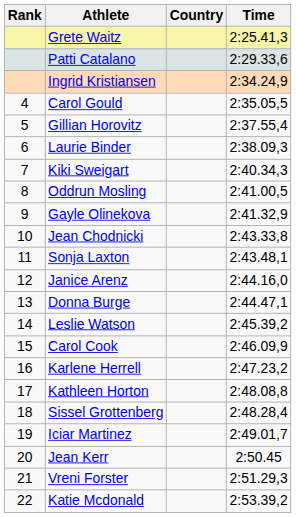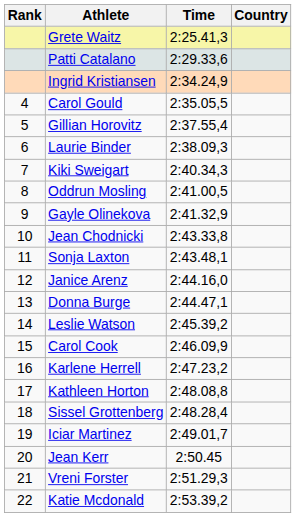 <table class="wikitable" style="text-align:left;">
 <tr>
 <th>Rank</th>
 <th>Athlete</th>
+<th>Time</th>
 <th>Country</th>
-<th>Time</th>
 </tr>
 <tr bgcolor="#F7F6A8">
 <td align=center></td>
 <td><a href='#'>Grete Waitz</a></td>
+<td align="center">2:25.41,3</td>
 <td></td>
-<td align="center">2:25.41,3</td>
 </tr>
 <tr bgcolor="#DCE5E5">
 <td align=center></td>
 <td><a href='#'>Patti Catalano</a></td>
+<td align="center">2:29.33,6</td>
 <td></td>
-<td align="center">2:29.33,6</td>
 </tr>
 <tr bgcolor="#FFDAB9">
 <td align=center></td>
 <td><a href='#'>Ingrid Kristiansen</a></td>
+<td align="center">2:34.24,9</td>
 <td></td>
-<td align="center">2:34.24,9</td>
 </tr>
 <tr>
 <td align=center>4</td>
 <td><a href='#'>Carol Gould</a></td>
+<td align="center">2:35.05,5</td>
 <td></td>
-<td align="center">2:35.05,5</td>
 </tr>
 <tr>
 <td align=center>5</td>
 <td><a href='#'>Gillian Horovitz</a></td>
+<td align="center">2:37.55,4</td>
 <td></td>
-<td align="center">2:37.55,4</td>
 </tr>
 <tr>
 <td align=center>6</td>
 <td><a href='#'>Laurie Binder</a></td>
+<td align="center">2:38.09,3</td>
 <td></td>
-<td align="center">2:38.09,3</td>
 </tr>
 <tr>
 <td align=center>7</td>
 <td><a href='#'>Kiki Sweigart</a></td>
+<td align="center">2:40.34,3</td>
 <td></td>
-<td align="center">2:40.34,3</td>
 </tr>
 <tr>
 <td align=center>8</td>
 <td><a href='#'>Oddrun Mosling</a></td>
+<td align="center">2:41.00,5</td>
 <td></td>
-<td align="center">2:41.00,5</td>
 </tr>
 <tr>
 <td align=center>9</td>
 <td><a href='#'>Gayle Olinekova</a></td>
+<td align="center">2:41.32,9</td>
 <td></td>
-<td align="center">2:41.32,9</td>
 </tr>
 <tr>
 <td align=center>10</td>
 <td><a href='#'>Jean Chodnicki</a></td>
+<td align="center">2:43.33,8</td>
 <td></td>
-<td align="center">2:43.33,8</td>
 </tr>
 <tr>
 <td align=center>11</td>
 <td><a href='#'>Sonja Laxton</a></td>
+<td align="center">2:43.48,1</td>
 <td></td>
-<td align="center">2:43.48,1</td>
 </tr>
 <tr>
 <td align=center>12</td>
 <td><a href='#'>Janice Arenz</a></td>
+<td align="center">2:44.16,0</td>
 <td></td>
-<td align="center">2:44.16,0</td>
 </tr>
 <tr>
 <td align=center>13</td>
 <td><a href='#'>Donna Burge</a></td>
+<td align="center">2:44.47,1</td>
 <td></td>
-<td align="center">2:44.47,1</td>
 </tr>
 <tr>
 <td align=center>14</td>
 <td><a href='#'>Leslie Watson</a></td>
+<td align="center">2:45.39,2</td>
 <td></td>
-<td align="center">2:45.39,2</td>
 </tr>
 <tr>
 <td align=center>15</td>
 <td><a href='#'>Carol Cook</a></td>
+<td align="center">2:46.09,9</td>
 <td></td>
-<td align="center">2:46.09,9</td>
 </tr>
 <tr>
 <td align=center>16</td>
 <td><a href='#'>Karlene Herrell</a></td>
+<td align="center">2:47.23,2</td>
 <td></td>
-<td align="center">2:47.23,2</td>
 </tr>
 <tr>
 <td align=center>17</td>
 <td><a href='#'>Kathleen Horton</a></td>
+<td align="center">2:48.08,8</td>
 <td></td>
-<td align="center">2:48.08,8</td>
 </tr>
 <tr>
 <td align=center>18</td>
 <td><a href='#'>Sissel Grottenberg</a></td>
+<td align="center">2:48.28,4</td>
 <td></td>
-<td align="center">2:48.28,4</td>
 </tr>
 <tr>
 <td align=center>19</td>
 <td><a href='#'>Iciar Martinez</a></td>
+<td align="center">2:49.01,7</td>
 <td></td>
-<td align="center">2:49.01,7</td>
 </tr>
 <tr>
 <td align=center>20</td>
 <td><a href='#'>Jean Kerr</a></td>
+<td align="center">2:50.45</td>
 <td></td>
-<td align="center">2:50.45</td>
 </tr>
 <tr>
 <td align=center>21</td>
 <td><a href='#'>Vreni Forster</a></td>
+<td align="center">2:51.29,3</td>
 <td></td>
-<td align="center">2:51.29,3</td>
 </tr>
 <tr>
 <td align=center>22</td>
 <td><a href='#'>Katie Mcdonald</a></td>
+<td align="center">2:53.39,2</td>
 <td></td>
-<td align="center">2:53.39,2</td>
 </tr>
 </table>
